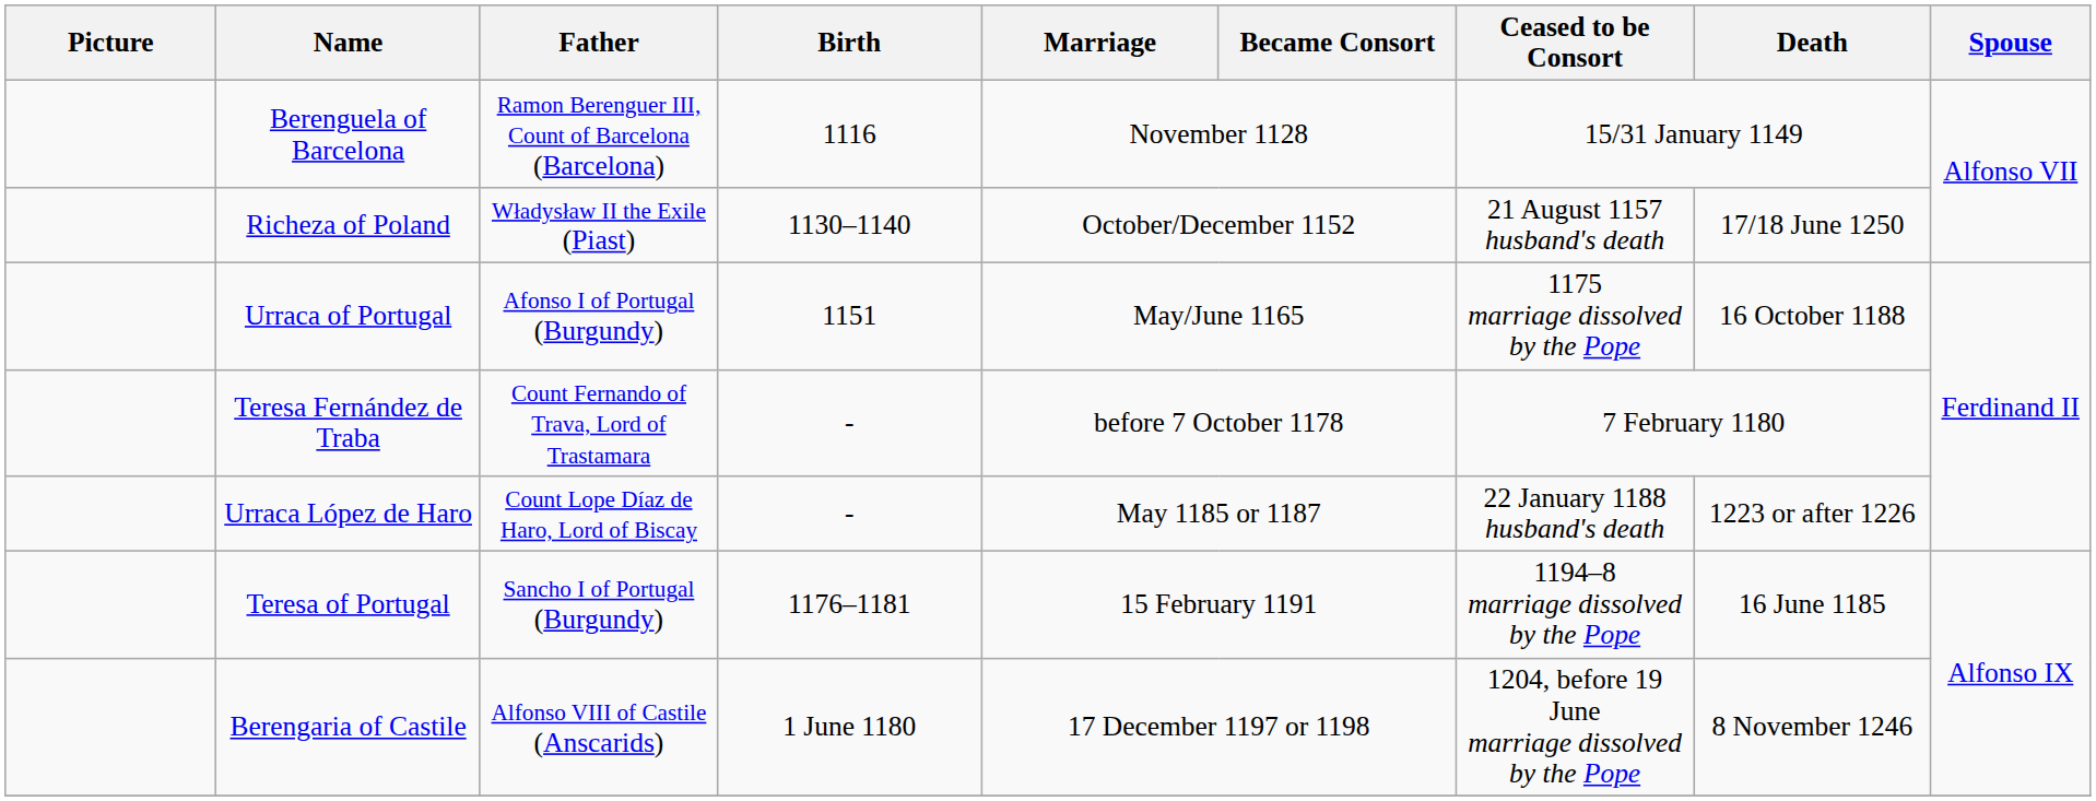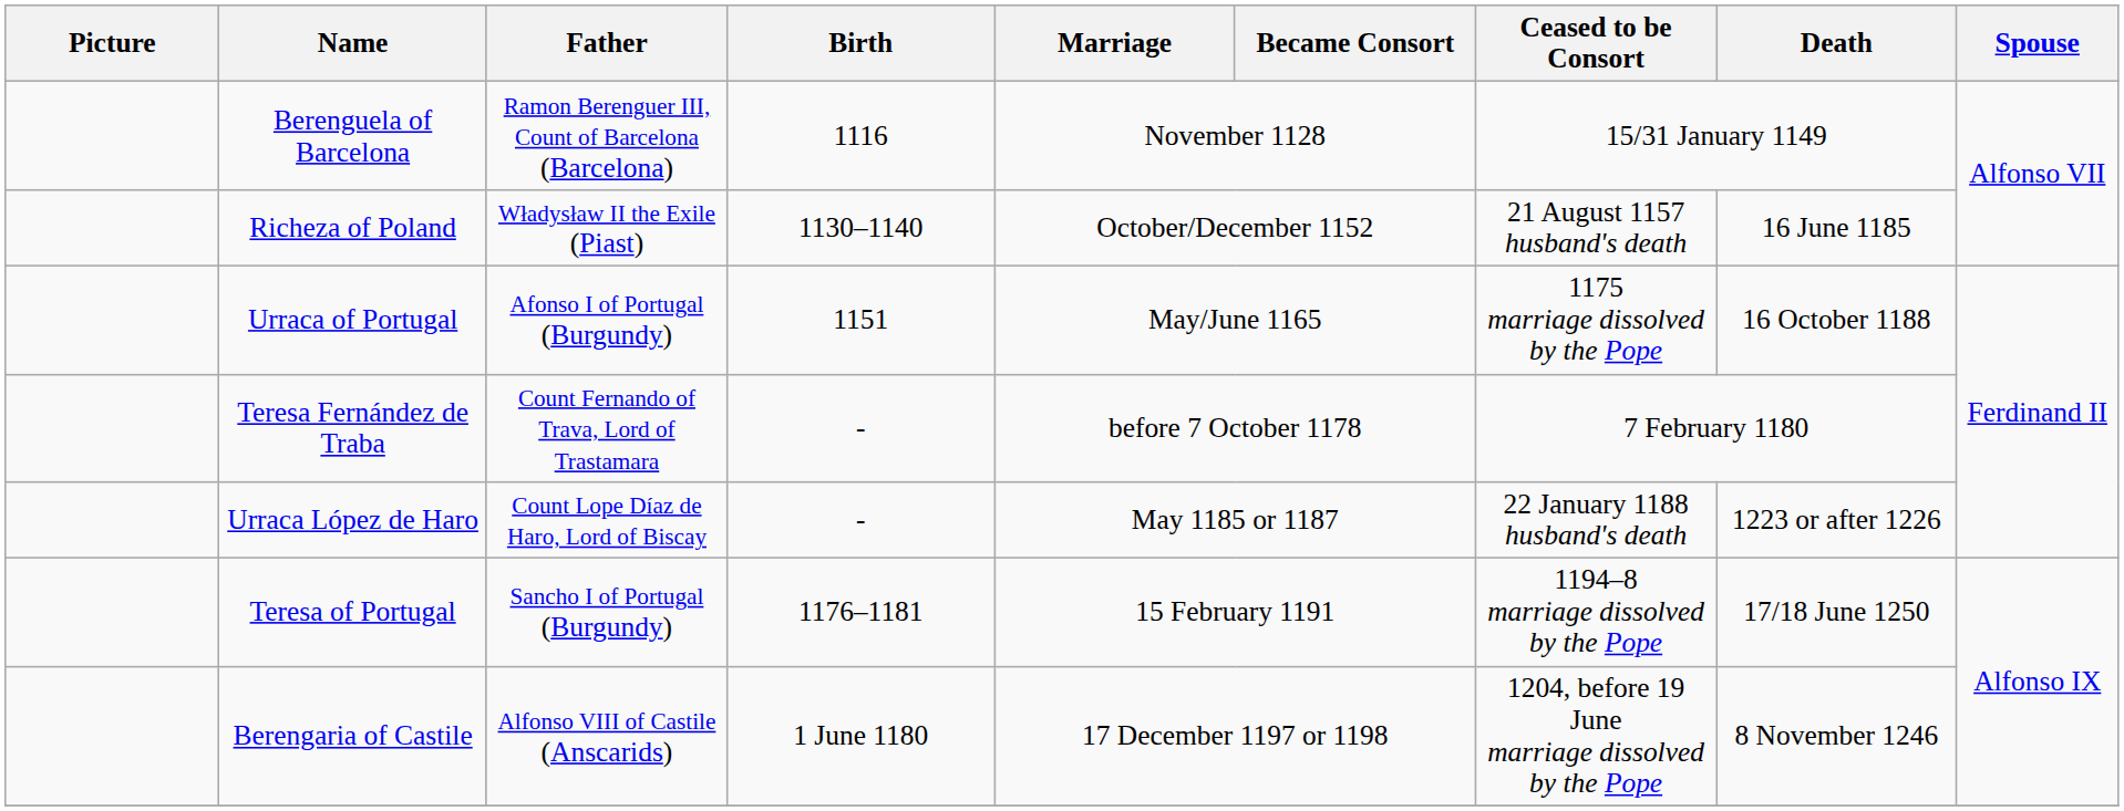 <table width=95% class="wikitable">
 <tr>
 <th width = "8%">Picture</th>
 <th width = "10%">Name</th>
 <th width = "9%">Father</th>
 <th width = "10%">Birth</th>
 <th width = "9%">Marriage</th>
 <th width = "9%">Became Consort</th>
 <th width = "9%">Ceased to be Consort</th>
 <th width = "9%">Death</th>
 <th width = "6%"><a href='#'>Spouse</a></th>
 </tr>
 <tr>
 <td align="center"></td>
 <td align="center"><a href='#'>Berenguela of Barcelona</a><br></td>
 <td align="center"><small><a href='#'>Ramon Berenguer III, Count of Barcelona</a></small><br> (<a href='#'>Barcelona</a>)</td>
 <td align="center">1116</td>
 <td align="center" colspan="2">November 1128</td>
 <td align="center" colspan="2">15/31 January 1149</td>
 <td align="center" rowspan="2"><a href='#'>Alfonso VII</a></td>
 </tr>
 <tr>
 <td align="center"></td>
 <td align="center"><a href='#'>Richeza of Poland</a><br></td>
 <td align="center"><small><a href='#'>Władysław II the Exile</a></small><br>(<a href='#'>Piast</a>)</td>
 <td align="center">1130–1140</td>
 <td align="center" colspan="2">October/December 1152</td>
 <td align="center">21 August 1157<br><em>husband's death</em></td>
-<td align="center">17/18 June 1250</td>
+<td align="center">16 June 1185</td>
 </tr>
 <tr>
 <td align="center"></td>
 <td align="center"><a href='#'>Urraca of Portugal</a><br></td>
 <td align="center"><small><a href='#'>Afonso I of Portugal</a></small><br> (<a href='#'>Burgundy</a>)</td>
 <td align="center">1151</td>
 <td align="center" colspan="2">May/June 1165</td>
 <td align="center">1175<br><em>marriage dissolved by the <a href='#'>Pope</a></em></td>
 <td align="center">16 October 1188</td>
 <td align="center" rowspan="3"><a href='#'>Ferdinand II</a></td>
 </tr>
 <tr>
 <td align="center"></td>
 <td align="center"><a href='#'>Teresa Fernández de Traba</a><br></td>
 <td align="center"><small><a href='#'>Count Fernando of Trava, Lord of Trastamara</a></small></td>
 <td align="center">-</td>
 <td align="center" colspan="2">before 7 October 1178</td>
 <td align="center" colspan="2">7 February 1180</td>
 </tr>
 <tr>
 <td align="center"></td>
 <td align="center"><a href='#'>Urraca López de Haro</a><br></td>
 <td align="center"><small><a href='#'>Count Lope Díaz de Haro, Lord of Biscay</a></small></td>
 <td align="center">-</td>
 <td align="center" colspan="2">May 1185 or 1187</td>
 <td align="center">22 January 1188<br><em>husband's death</em></td>
 <td align="center">1223 or after 1226</td>
 </tr>
 <tr>
 <td align="center"></td>
 <td align="center"><a href='#'>Teresa of Portugal</a><br></td>
 <td align="center"><small><a href='#'>Sancho I of Portugal</a></small><br> (<a href='#'>Burgundy</a>)</td>
 <td align="center">1176–1181</td>
 <td align="center" colspan="2">15 February 1191</td>
 <td align="center">1194–8<br><em>marriage dissolved by the <a href='#'>Pope</a></em></td>
-<td align="center">16 June 1185</td>
+<td align="center">17/18 June 1250</td>
 <td align="center" rowspan="2"><a href='#'>Alfonso IX</a></td>
 </tr>
 <tr>
 <td align="center"></td>
 <td align="center"><a href='#'>Berengaria of Castile</a><br></td>
 <td align="center"><small><a href='#'>Alfonso VIII of Castile</a></small><br> (<a href='#'>Anscarids</a>)</td>
 <td align="center">1 June 1180</td>
 <td align="center" colspan="2">17 December 1197 or 1198</td>
 <td align="center">1204, before 19 June<br><em>marriage dissolved by the <a href='#'>Pope</a></em></td>
 <td align="center">8 November 1246</td>
 </tr>
 <tr>
 </tr>
 </table>
